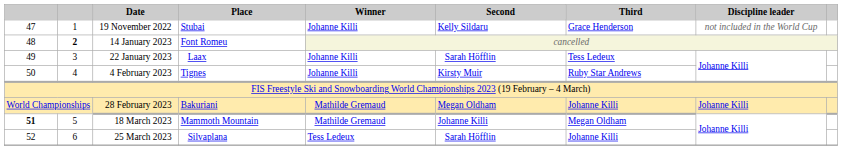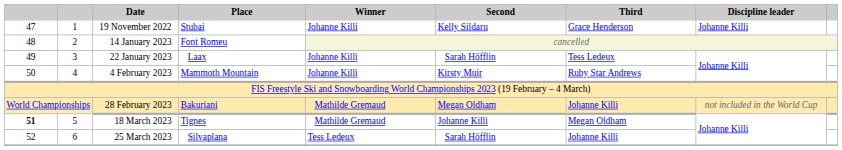 <table class="wikitable plainrowheaders" style="background:#fff; font-size:86%; line-height:16px; border:grey solid 1px; border-collapse:collapse;">
 <tr>
 <th scope="col" style="background:#ccc; width=20 px;"></th>
 <th scope="col" style="background:#ccc; width=30 px;"></th>
 <th scope="col" style="background:#ccc; width:120px;">Date</th>
 <th scope="col" style="background:#ccc; width:180px;">Place</th>
 <th scope="col" style="background:#ccc; width:185px;">Winner</th>
 <th scope="col" style="background:#ccc; width:185px;">Second</th>
 <th scope="col" style="background:#ccc; width:185px;">Third</th>
 <th scope="col" style="background:#ccc; width:185px;">Discipline leader</th>
 <th scope="col" style="background:#ccc; width:10px;"></th>
 </tr>
 <tr>
 <td align="center">47</td>
 <td align="center">1</td>
 <td align="right">19 November 2022  </td>
 <td> <a href='#'>Stubai</a></td>
 <td> <a href='#'>Johanne Killi</a></td>
 <td> <a href='#'>Kelly Sildaru</a></td>
 <td> <a href='#'>Grace Henderson</a></td>
-<td align="center" style=color:#696969 style="border-bottom-width:3px"><em>not included in the World Cup</em></td>
+<td> <a href='#'>Johanne Killi</a></td>
 <td></td>
 </tr>
 <tr>
 <td align="center">48</td>
-<td align="center"><strong>2</strong></td>
+<td align="center">2</td>
 <td align="right">14 January 2023  </td>
 <td> <a href='#'>Font Romeu</a></td>
 <td colspan=5 align=center bgcolor="F5F5DC" style=color:#696969><em>cancelled</em></td>
 </tr>
 <tr>
 <td align="center">49</td>
 <td align="center">3</td>
 <td align="right">22 January 2023  </td>
 <td>   <a href='#'>Laax</a></td>
 <td> <a href='#'>Johanne Killi</a></td>
 <td>   <a href='#'>Sarah Höfflin</a></td>
 <td> <a href='#'>Tess Ledeux</a></td>
 <td rowspan=2> <a href='#'>Johanne Killi</a></td>
 <td></td>
 </tr>
 <tr>
 <td align="center">50</td>
 <td align="center">4</td>
 <td align="right">4 February 2023  </td>
-<td> <a href='#'>Tignes</a></td>
+<td> <a href='#'>Mammoth Mountain</a></td>
 <td> <a href='#'>Johanne Killi</a></td>
 <td> <a href='#'>Kirsty Muir</a></td>
 <td> <a href='#'>Ruby Star Andrews</a></td>
 <td></td>
 </tr>
 <tr style="background:#FFEBAD">
 <td align=center style="border-top-width:3px" colspan=11><a href='#'>FIS Freestyle Ski and Snowboarding World Championships 2023</a> (19 February – 4 March)</td>
 </tr>
 <tr style="background:#FFEBAD">
 <td colspan=2 align="center" style=color:#696969 style="border-bottom-width:3px"><a href='#'>World Championships</a></td>
 <td style="border-bottom-width:3px" align="right">28 February 2023  </td>
 <td style="border-bottom-width:3px"> <a href='#'>Bakuriani</a></td>
 <td style="border-bottom-width:3px">   <a href='#'>Mathilde Gremaud</a></td>
 <td style="border-bottom-width:3px"> <a href='#'>Megan Oldham</a></td>
 <td style="border-bottom-width:3px"> <a href='#'>Johanne Killi</a></td>
-<td> <a href='#'>Johanne Killi</a></td>
+<td align="center" style=color:#696969 style="border-bottom-width:3px"><em>not included in the World Cup</em></td>
 <td style="border-bottom-width:3px"></td>
 </tr>
 <tr>
 <td align="center"><strong>51</strong></td>
 <td align="center">5</td>
 <td align="right">18 March 2023  </td>
-<td> <a href='#'>Mammoth Mountain</a></td>
+<td> <a href='#'>Tignes</a></td>
 <td>   <a href='#'>Mathilde Gremaud</a></td>
 <td> <a href='#'>Johanne Killi</a></td>
 <td> <a href='#'>Megan Oldham</a></td>
 <td rowspan=2> <a href='#'>Johanne Killi</a></td>
 <td></td>
 </tr>
 <tr>
 <td align="center">52</td>
 <td align="center">6</td>
 <td align="right">25 March 2023  </td>
 <td>   <a href='#'>Silvaplana</a></td>
 <td> <a href='#'>Tess Ledeux</a></td>
 <td>   <a href='#'>Sarah Höfflin</a></td>
 <td> <a href='#'>Johanne Killi</a></td>
 <td></td>
 </tr>
 <tr>
 </tr>
 </table>
